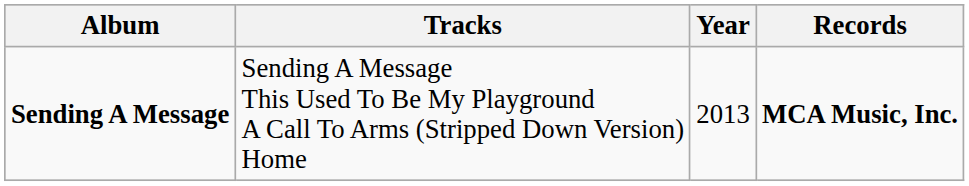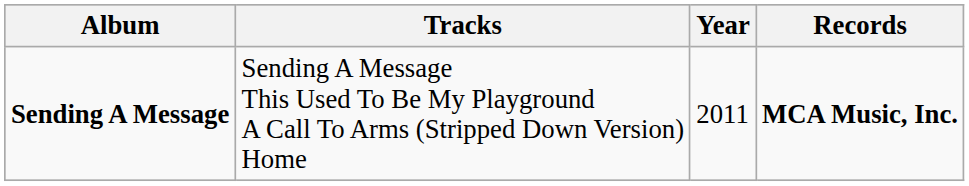 <table class="wikitable">
 <tr>
 <th>Album</th>
 <th>Tracks</th>
 <th>Year</th>
 <th>Records</th>
 </tr>
 <tr>
 <td><strong>Sending A Message</strong></td>
 <td>Sending A Message <br> This Used To Be My Playground <br> A Call To Arms (Stripped Down Version) <br> Home</td>
-<td>2013</td>
+<td>2011</td>
 <td><strong>MCA Music, Inc.</strong></td>
 </tr>
 </table>
